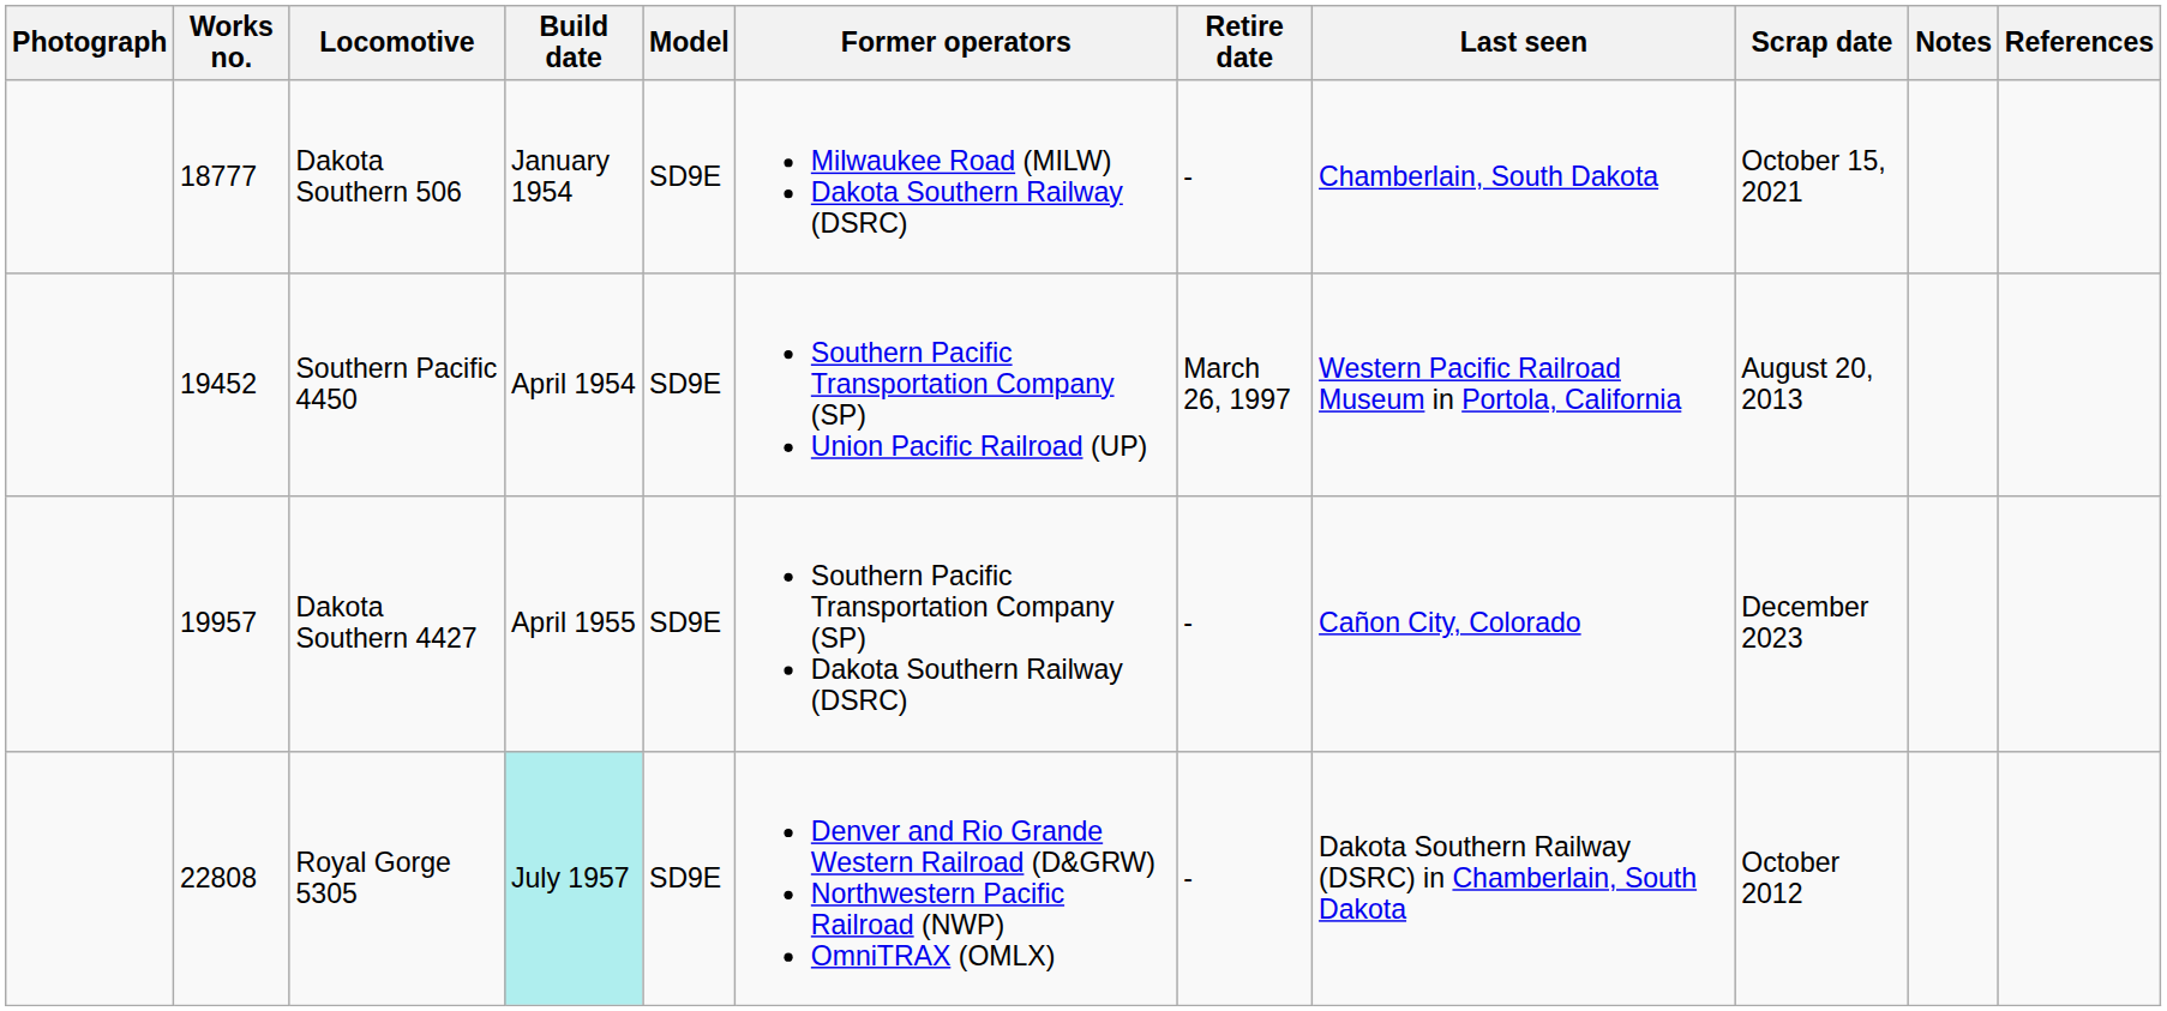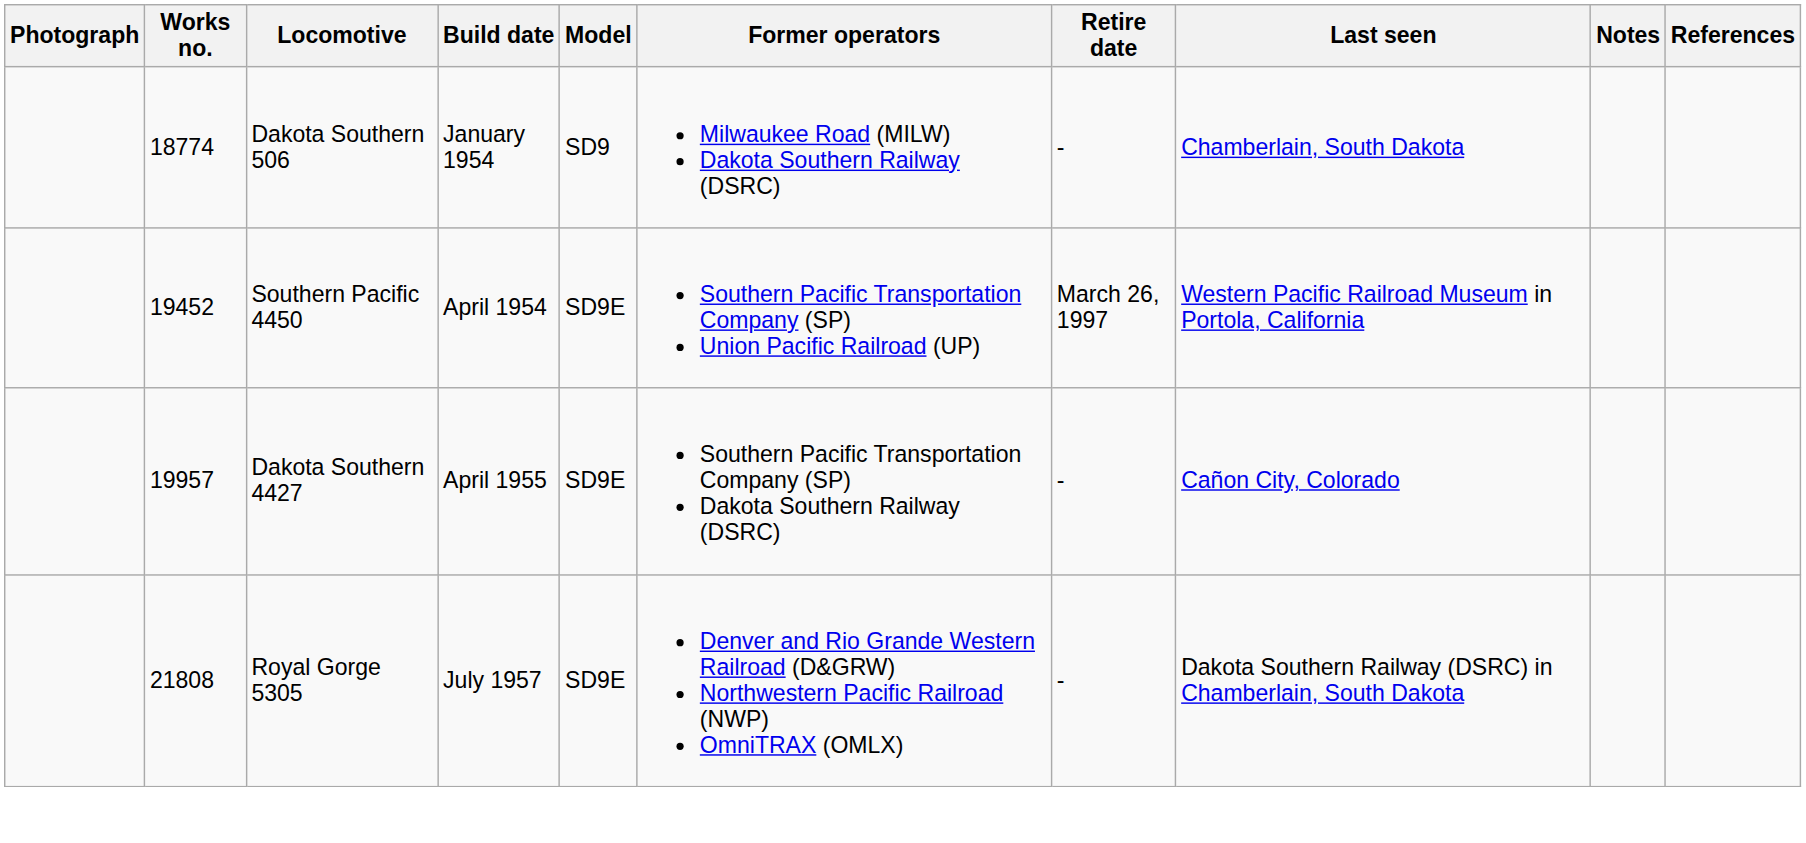 <table class="wikitable">
 <tr>
 <th>Photograph</th>
 <th>Works no.</th>
 <th>Locomotive</th>
 <th>Build date</th>
 <th>Model</th>
 <th>Former operators</th>
 <th>Retire date</th>
 <th>Last seen</th>
-<th>Scrap date</th>
 <th>Notes</th>
 <th>References</th>
 </tr>
 <tr>
 <td></td>
-<td>18777</td>
+<td>18774</td>
 <td>Dakota Southern 506</td>
 <td>January 1954</td>
-<td>SD9E</td>
+<td>SD9</td>
 <td><br><ul><li><a href='#'>Milwaukee Road</a> (MILW)</li><li><a href='#'>Dakota Southern Railway</a> (DSRC)</li></ul></td>
 <td>-</td>
 <td><a href='#'>Chamberlain, South Dakota</a></td>
-<td>October 15, 2021</td>
 <td></td>
 <td></td>
 </tr>
 <tr>
 <td></td>
 <td>19452</td>
 <td>Southern Pacific 4450</td>
 <td>April 1954</td>
 <td>SD9E</td>
 <td><br><ul><li><a href='#'>Southern Pacific Transportation Company</a> (SP)</li><li><a href='#'>Union Pacific Railroad</a> (UP)</li></ul></td>
 <td>March 26, 1997</td>
 <td><a href='#'>Western Pacific Railroad Museum</a> in <a href='#'>Portola, California</a></td>
-<td>August 20, 2013</td>
 <td></td>
 <td></td>
 </tr>
 <tr>
 <td></td>
 <td>19957</td>
 <td>Dakota Southern 4427</td>
 <td>April 1955</td>
 <td>SD9E</td>
 <td><br><ul><li>Southern Pacific Transportation Company (SP)</li><li>Dakota Southern Railway (DSRC)</li></ul></td>
 <td>-</td>
 <td><a href='#'>Cañon City, Colorado</a></td>
-<td>December 2023</td>
 <td></td>
 <td></td>
 </tr>
 <tr>
 <td></td>
-<td>22808</td>
+<td>21808</td>
 <td>Royal Gorge 5305</td>
-<td style="background: paleturquoise;">July 1957</td>
+<td>July 1957</td>
 <td>SD9E</td>
 <td><br><ul><li><a href='#'>Denver and Rio Grande Western Railroad</a> (D&GRW)</li><li><a href='#'>Northwestern Pacific Railroad</a> (NWP)</li><li><a href='#'>OmniTRAX</a> (OMLX)</li></ul></td>
 <td>-</td>
 <td>Dakota Southern Railway (DSRC) in <a href='#'>Chamberlain, South Dakota</a></td>
-<td>October 2012</td>
 <td></td>
 <td></td>
 </tr>
 </table>
